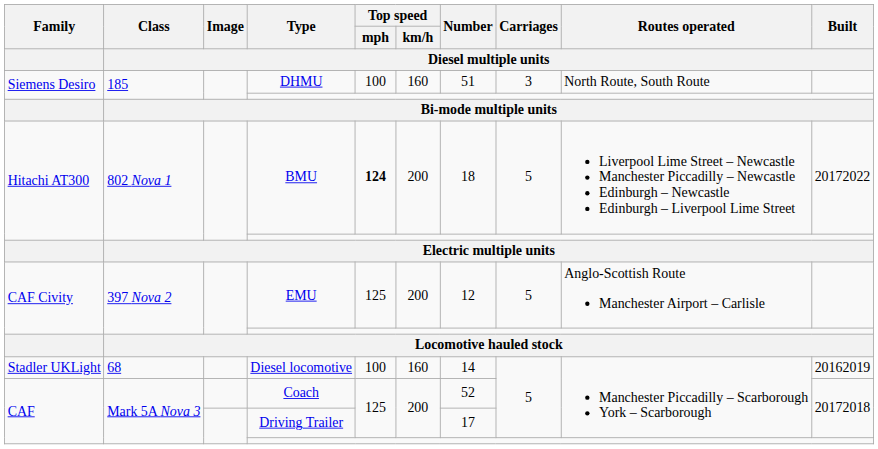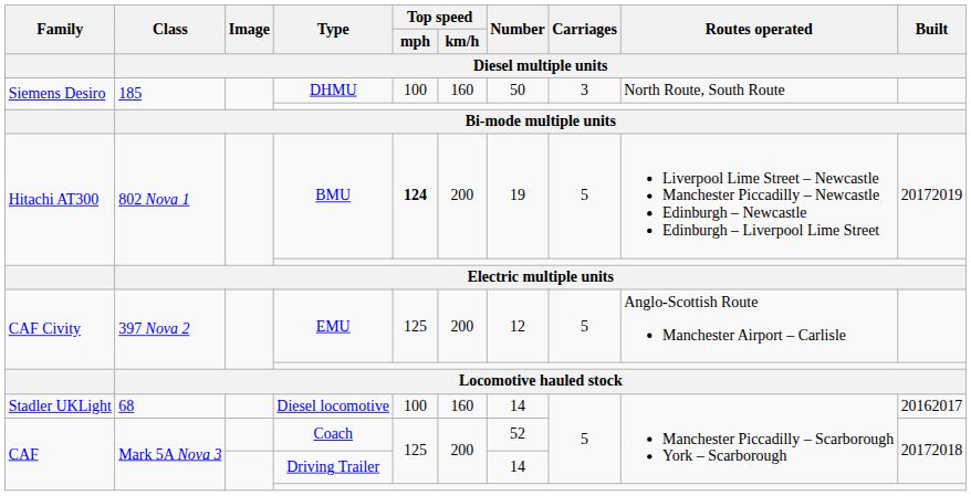 <table class="wikitable">
 <tr style="background:#f9f9f9;">
 <th rowspan="2">Family</th>
 <th rowspan="2">Class</th>
 <th rowspan="2">Image</th>
 <th rowspan="2">Type</th>
 <th colspan="2">Top speed</th>
 <th rowspan="2">Number</th>
 <th rowspan="2">Carriages</th>
 <th rowspan="2">Routes operated</th>
 <th rowspan="2">Built</th>
 </tr>
 <tr style="background:#f9f9f9;">
 <th> mph </th>
 <th> km/h </th>
 </tr>
 <tr>
 <th></th>
 <th colspan="9">Diesel multiple units</th>
 </tr>
 <tr>
 <td rowspan="2"><a href='#'>Siemens Desiro</a></td>
 <td rowspan="2"><a href='#'>185</a></td>
 <td rowspan="2"></td>
 <td align=center><a href='#'>DHMU</a></td>
 <td align=center>100</td>
 <td align=center>160</td>
-<td align=center>51</td>
+<td align=center>50</td>
 <td align=center>3</td>
 <td>North Route, South Route</td>
 <td align=center></td>
 </tr>
 <tr>
 <td colspan="7"></td>
 </tr>
 <tr>
 <th></th>
 <th colspan="9">Bi-mode multiple units</th>
 </tr>
 <tr>
 <td rowspan="2"><a href='#'>Hitachi AT300</a></td>
 <td rowspan="2"><a href='#'>802 <em>Nova 1</em></a></td>
 <td rowspan="2" align="center"></td>
 <td align=center><a href='#'>BMU</a></td>
 <td align=center><strong>124</strong></td>
 <td align=center>200</td>
-<td align="center">18</td>
+<td align="center">19</td>
 <td align=center>5</td>
 <td><br><ul><li>Liverpool Lime Street – Newcastle</li><li>Manchester Piccadilly – Newcastle</li><li>Edinburgh – Newcastle</li><li>Edinburgh – Liverpool Lime Street</li></ul></td>
-<td align=center>20172022</td>
+<td align=center>20172019</td>
 </tr>
 <tr>
 <td colspan="7"></td>
 </tr>
 <tr>
 <th></th>
 <th colspan="9">Electric multiple units</th>
 </tr>
 <tr>
 <td rowspan="2"><a href='#'>CAF Civity</a></td>
 <td rowspan="2"><a href='#'>397 <em>Nova 2</em></a></td>
 <td rowspan="2" align="center"></td>
 <td align=center><a href='#'>EMU</a></td>
 <td align=center>125</td>
 <td align=center>200</td>
 <td align="center">12</td>
 <td align=center>5</td>
 <td>Anglo-Scottish Route<br><ul><li>Manchester Airport – Carlisle</li></ul></td>
 <td align=center></td>
 </tr>
 <tr>
 <td colspan="7"></td>
 </tr>
 <tr>
 <th></th>
 <th colspan="9">Locomotive hauled stock</th>
 </tr>
 <tr>
 <td><a href='#'>Stadler UKLight</a></td>
 <td><a href='#'>68</a></td>
 <td align=center></td>
 <td align=center><a href='#'>Diesel locomotive</a></td>
 <td align=center>100</td>
 <td align=center>160</td>
 <td align="center">14</td>
 <td rowspan=3 align=center>5</td>
 <td rowspan=3><br><ul><li>Manchester Piccadilly – Scarborough</li><li>York – Scarborough</li></ul></td>
-<td align=center>20162019</td>
+<td align=center>20162017</td>
 </tr>
 <tr>
 <td rowspan="3"><a href='#'>CAF</a></td>
 <td rowspan="3"><a href='#'>Mark 5A <em>Nova 3</em></a></td>
 <td align="center"></td>
 <td align=center><a href='#'>Coach</a></td>
 <td rowspan=2 align=center>125</td>
 <td rowspan=2 align=center>200</td>
 <td align="center">52</td>
 <td rowspan=2 align=center>20172018</td>
 </tr>
 <tr>
 <td rowspan="2"></td>
 <td align=center><a href='#'>Driving Trailer</a></td>
-<td align="center">17</td>
+<td align="center">14</td>
 </tr>
 <tr>
 <td colspan="7"></td>
 </tr>
 </table>
